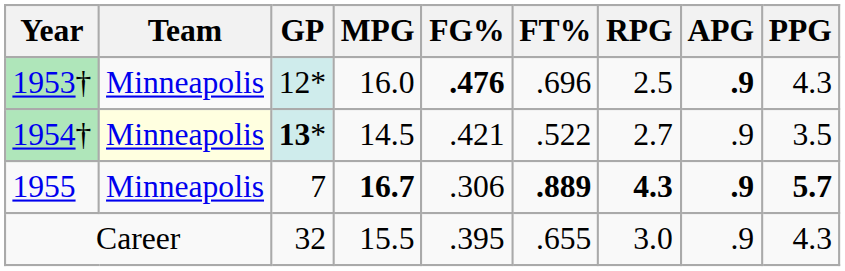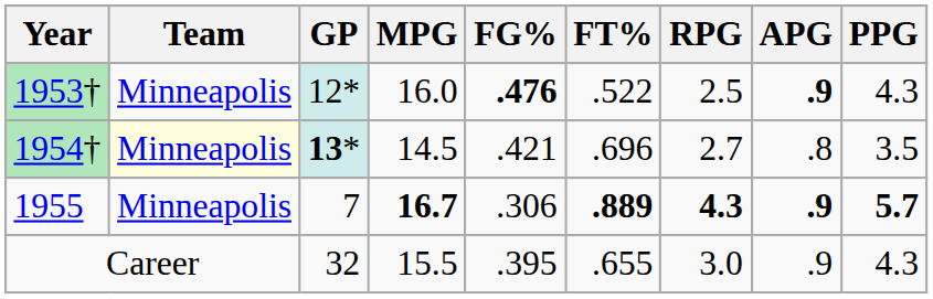 <table class="wikitable sortable" style="font-size:95%; text-align:right;">
 <tr>
 <th>Year</th>
 <th>Team</th>
 <th>GP</th>
 <th>MPG</th>
 <th>FG%</th>
 <th>FT%</th>
 <th>RPG</th>
 <th>APG</th>
 <th>PPG</th>
 </tr>
 <tr>
 <td style="text-align:left;background:#afe6ba;"><a href='#'>1953</a>†</td>
 <td style="text-align:left;"><a href='#'>Minneapolis</a></td>
 <td style="background:#cfecec;">12*</td>
 <td>16.0</td>
 <td><strong>.476</strong></td>
-<td>.696</td>
+<td>.522</td>
 <td>2.5</td>
 <td><strong>.9</strong></td>
 <td>4.3</td>
 </tr>
 <tr>
 <td style="text-align:left;background:#afe6ba;"><a href='#'>1954</a>†</td>
 <td style="background: lightyellow; text-align:left;"><a href='#'>Minneapolis</a></td>
 <td style="background:#cfecec;"><strong>13</strong>*</td>
 <td>14.5</td>
 <td>.421</td>
-<td>.522</td>
+<td>.696</td>
 <td>2.7</td>
-<td>.9</td>
+<td>.8</td>
 <td>3.5</td>
 </tr>
 <tr>
 <td style="text-align:left;"><a href='#'>1955</a></td>
 <td style="text-align:left;"><a href='#'>Minneapolis</a></td>
 <td>7</td>
 <td><strong>16.7</strong></td>
 <td>.306</td>
 <td><strong>.889</strong></td>
 <td><strong>4.3</strong></td>
 <td><strong>.9</strong></td>
 <td><strong>5.7</strong></td>
 </tr>
 <tr>
 <td colspan="2" style="text-align:center;">Career</td>
 <td>32</td>
 <td>15.5</td>
 <td>.395</td>
 <td>.655</td>
 <td>3.0</td>
 <td>.9</td>
 <td>4.3</td>
 </tr>
 </table>
